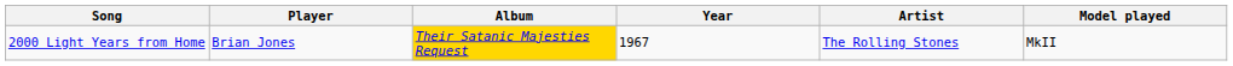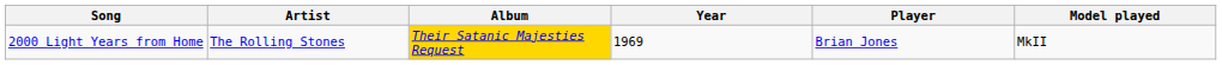 <table class="wikitable" style="width:100%">
 <tr>
 <th style="width:100px;">Song</th>
-<th style="width:100px;">Player</th>
+<th style="width:100px;">Artist</th>
 <th style="width:100px;">Album</th>
 <th style="width:100px;">Year</th>
-<th style="width:100px;">Artist</th>
+<th style="width:100px;">Player</th>
 <th style="width:100px;">Model played</th>
 </tr>
 <tr>
 <td><a href='#'>2000 Light Years from Home</a></td>
+<td><a href='#'>The Rolling Stones</a></td>
+<td style="background: gold;"><em><a href='#'>Their Satanic Majesties Request</a></em></td>
+<td>1969</td>
 <td><a href='#'>Brian Jones</a></td>
-<td style="background: gold;"><em><a href='#'>Their Satanic Majesties Request</a></em></td>
-<td>1967</td>
-<td><a href='#'>The Rolling Stones</a></td>
 <td>MkII</td>
 </tr>
 </table>
